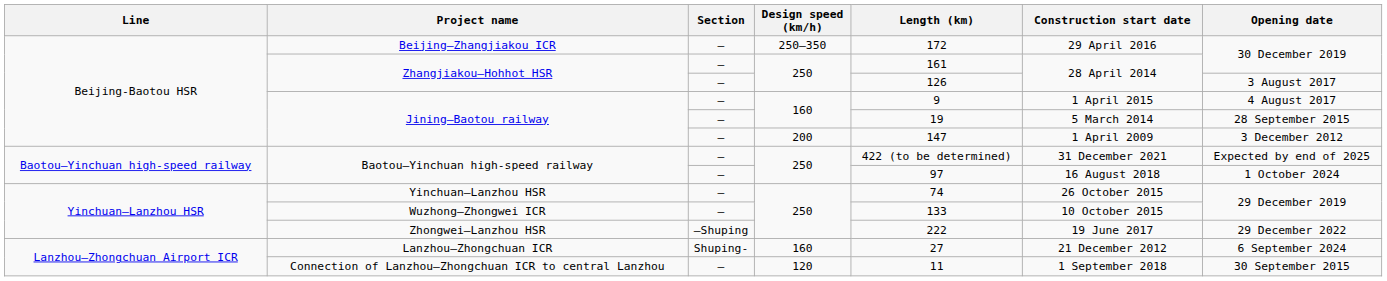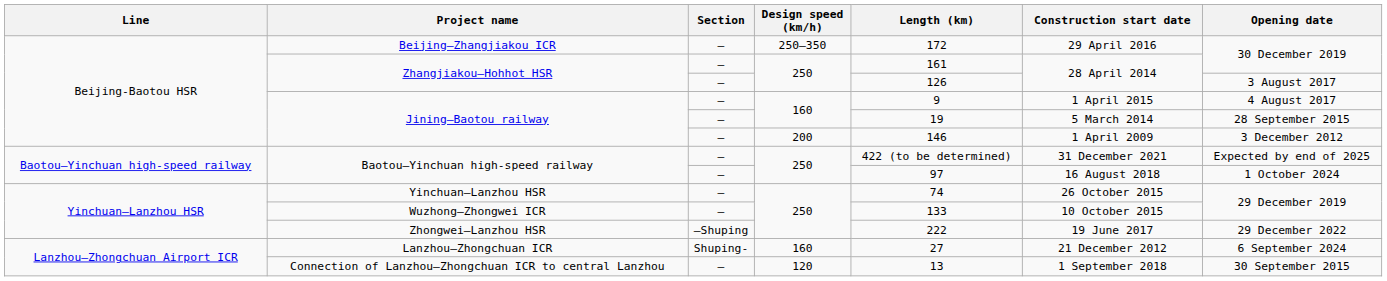 <table class="wikitable sortable" width="100%" style="font-size:100%;text-align: center;">
 <tr>
 <th>Line</th>
 <th>Project name</th>
 <th>Section</th>
 <th>Design speed<br>(km/h)</th>
 <th>Length (km)</th>
 <th>Construction start date</th>
 <th>Opening date</th>
 </tr>
 <tr>
 <td rowspan = 6>Beijing-Baotou HSR</td>
 <td><a href='#'>Beijing–Zhangjiakou ICR</a></td>
 <td>–</td>
 <td>250–350</td>
 <td>172</td>
 <td>29 April 2016</td>
 <td rowspan = 2>30 December 2019</td>
 </tr>
 <tr>
 <td rowspan = 2><a href='#'>Zhangjiakou–Hohhot HSR</a></td>
 <td>–</td>
 <td rowspan = 2>250</td>
 <td>161</td>
 <td rowspan = 2>28 April 2014</td>
 </tr>
 <tr>
 <td>–</td>
 <td>126</td>
 <td>3 August 2017</td>
 </tr>
 <tr>
 <td rowspan="3"><a href='#'>Jining–Baotou railway</a></td>
 <td>–</td>
 <td rowspan="2">160</td>
 <td>9</td>
 <td>1 April 2015</td>
 <td>4 August 2017</td>
 </tr>
 <tr>
 <td>–</td>
 <td>19</td>
 <td>5 March 2014</td>
 <td>28 September 2015</td>
 </tr>
 <tr>
 <td>–</td>
 <td>200</td>
-<td>147</td>
+<td>146</td>
 <td>1 April 2009</td>
 <td>3 December 2012</td>
 </tr>
 <tr>
 <td rowspan="2"><a href='#'>Baotou–Yinchuan high-speed railway</a></td>
 <td rowspan="2">Baotou–Yinchuan high-speed railway</td>
 <td>–</td>
 <td rowspan="2">250</td>
 <td>422 (to be determined)</td>
 <td>31 December 2021</td>
 <td>Expected by end of 2025</td>
 </tr>
 <tr>
 <td>–</td>
 <td>97</td>
 <td>16 August 2018</td>
 <td>1 October 2024</td>
 </tr>
 <tr>
 <td rowspan="3"><a href='#'>Yinchuan–Lanzhou HSR</a></td>
 <td>Yinchuan–Lanzhou HSR</td>
 <td>–</td>
 <td rowspan="3">250</td>
 <td>74</td>
 <td>26 October 2015</td>
 <td rowspan="2">29 December 2019</td>
 </tr>
 <tr>
 <td>Wuzhong–Zhongwei ICR</td>
 <td>–</td>
 <td>133</td>
 <td>10 October 2015</td>
 </tr>
 <tr>
 <td>Zhongwei–Lanzhou HSR</td>
 <td>–Shuping</td>
 <td>222</td>
 <td>19 June 2017</td>
 <td>29 December 2022</td>
 </tr>
 <tr>
 <td rowspan="2"><a href='#'>Lanzhou–Zhongchuan Airport ICR</a></td>
 <td>Lanzhou–Zhongchuan ICR</td>
 <td>Shuping-</td>
 <td>160</td>
 <td>27</td>
 <td>21 December 2012</td>
 <td>6 September 2024</td>
 </tr>
 <tr>
 <td>Connection of Lanzhou–Zhongchuan ICR to central Lanzhou</td>
 <td>–</td>
 <td>120</td>
-<td>11</td>
+<td>13</td>
 <td>1 September 2018</td>
 <td>30 September 2015</td>
 </tr>
 </table>
